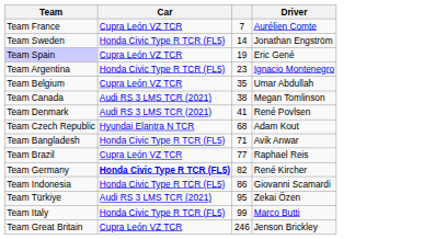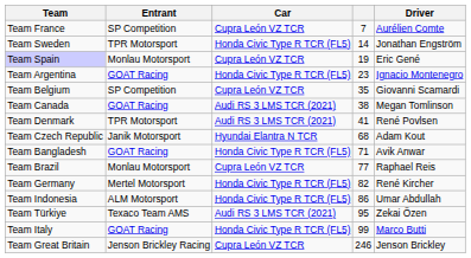 <table class="wikitable size" style="font-size:85%">
 <tr>
 <th>Team</th>
+<th>Entrant</th>
 <th>Car</th>
 <th></th>
 <th>Driver</th>
 </tr>
 <tr>
 <td> Team France</td>
+<td> SP Competition</td>
 <td><a href='#'>Cupra León VZ TCR</a></td>
 <td align="center">7</td>
 <td><a href='#'>Aurélien Comte</a></td>
 </tr>
 <tr>
 <td> Team Sweden</td>
+<td> TPR Motorsport</td>
 <td><a href='#'>Honda Civic Type R TCR (FL5)</a></td>
 <td align="center">14</td>
 <td>Jonathan Engström</td>
 </tr>
 <tr>
 <td style="background:#ccccff"> Team Spain</td>
+<td> Monlau Motorsport</td>
 <td><a href='#'>Cupra León VZ TCR</a></td>
 <td align="center">19</td>
 <td>Eric Gené</td>
 </tr>
 <tr>
 <td> Team Argentina</td>
+<td> <a href='#'>GOAT Racing</a></td>
 <td><a href='#'>Honda Civic Type R TCR (FL5)</a></td>
 <td align="center">23</td>
 <td><a href='#'>Ignacio Montenegro</a></td>
 </tr>
 <tr>
 <td> Team Belgium</td>
+<td> SP Competition</td>
 <td><a href='#'>Cupra León VZ TCR</a></td>
 <td align="center">35</td>
-<td>Umar Abdullah</td>
+<td>Giovanni Scamardi</td>
 </tr>
 <tr>
 <td> Team Canada</td>
+<td> <a href='#'>GOAT Racing</a></td>
 <td><a href='#'>Audi RS 3 LMS TCR (2021)</a></td>
 <td align="center">38</td>
 <td>Megan Tomlinson</td>
 </tr>
 <tr>
 <td> Team Denmark</td>
+<td> TPR Motorsport</td>
 <td><a href='#'>Audi RS 3 LMS TCR (2021)</a></td>
 <td align="center">41</td>
 <td>René Povlsen</td>
 </tr>
 <tr>
 <td> Team Czech Republic</td>
+<td> Janik Motorsport</td>
 <td><a href='#'>Hyundai Elantra N TCR</a></td>
 <td align="center">68</td>
 <td>Adam Kout</td>
 </tr>
 <tr>
 <td> Team Bangladesh</td>
+<td> <a href='#'>GOAT Racing</a></td>
 <td><a href='#'>Honda Civic Type R TCR (FL5)</a></td>
 <td align="center">71</td>
 <td>Avik Anwar</td>
 </tr>
 <tr>
 <td> Team Brazil</td>
+<td> Monlau Motorsport</td>
 <td><a href='#'>Cupra León VZ TCR</a></td>
 <td align="center">77</td>
 <td>Raphael Reis</td>
 </tr>
 <tr>
 <td> Team Germany</td>
-<td><strong><a href='#'>Honda Civic Type R TCR (FL5)</a></strong></td>
+<td> Mertel Motorsport</td>
+<td><a href='#'>Honda Civic Type R TCR (FL5)</a></td>
 <td align="center">82</td>
 <td>René Kircher</td>
 </tr>
 <tr>
 <td> Team Indonesia</td>
+<td> ALM Motorsport</td>
 <td><a href='#'>Honda Civic Type R TCR (FL5)</a></td>
 <td align="center">86</td>
-<td>Giovanni Scamardi</td>
+<td>Umar Abdullah</td>
 </tr>
 <tr>
 <td> Team Türkiye</td>
+<td> Texaco Team AMS</td>
 <td><a href='#'>Audi RS 3 LMS TCR (2021)</a></td>
 <td align="center">95</td>
 <td>Zekai Özen</td>
 </tr>
 <tr>
 <td> Team Italy</td>
+<td> <a href='#'>GOAT Racing</a></td>
 <td><a href='#'>Honda Civic Type R TCR (FL5)</a></td>
 <td align="center">99</td>
 <td><a href='#'>Marco Butti</a></td>
 </tr>
 <tr>
 <td> Team Great Britain</td>
+<td> Jenson Brickley Racing</td>
 <td><a href='#'>Cupra León VZ TCR</a></td>
 <td align="center">246</td>
 <td>Jenson Brickley</td>
 </tr>
 </table>
